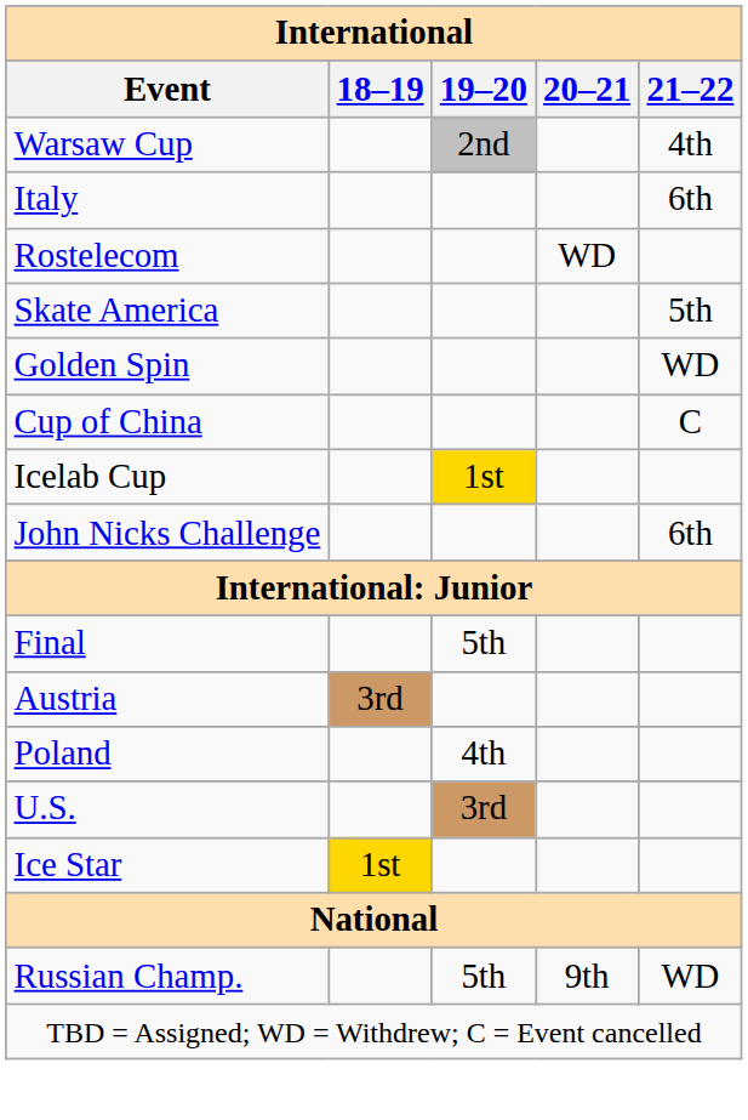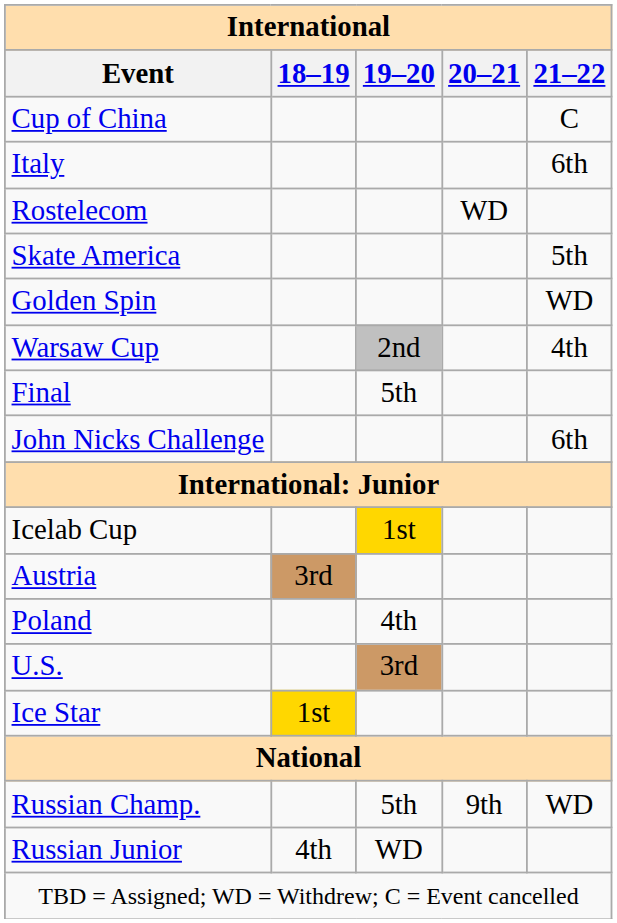 <table class="wikitable" style="text-align:center">
 <tr>
 <th colspan="5" style="background-color: #ffdead; " align="center">International</th>
 </tr>
 <tr>
 <th>Event</th>
 <th><a href='#'>18–19</a></th>
 <th><a href='#'>19–20</a></th>
 <th><a href='#'>20–21</a></th>
 <th><a href='#'>21–22</a></th>
 </tr>
 <tr>
-<td align=left> <a href='#'>Warsaw Cup</a></td>
+<td align=left> <a href='#'>Cup of China</a></td>
 <td></td>
-<td bgcolor="silver">2nd</td>
 <td></td>
-<td>4th</td>
+<td></td>
+<td>C</td>
 </tr>
 <tr>
 <td align=left> <a href='#'>Italy</a></td>
 <td></td>
 <td></td>
 <td></td>
 <td>6th</td>
 </tr>
 <tr>
 <td align=left> <a href='#'>Rostelecom</a></td>
 <td></td>
 <td></td>
 <td>WD</td>
 <td></td>
 </tr>
 <tr>
 <td align=left> <a href='#'>Skate America</a></td>
 <td></td>
 <td></td>
 <td></td>
 <td>5th</td>
 </tr>
 <tr>
 <td align=left> <a href='#'>Golden Spin</a></td>
 <td></td>
 <td></td>
 <td></td>
 <td>WD</td>
 </tr>
 <tr>
-<td align=left> <a href='#'>Cup of China</a></td>
+<td align=left> <a href='#'>Warsaw Cup</a></td>
 <td></td>
+<td bgcolor="silver">2nd</td>
 <td></td>
-<td></td>
-<td>C</td>
+<td>4th</td>
 </tr>
 <tr>
-<td align=left>Icelab Cup</td>
+<td align=left> <a href='#'>Final</a></td>
 <td></td>
-<td bgcolor="gold">1st</td>
+<td>5th</td>
 <td></td>
 <td></td>
 </tr>
 <tr>
 <td align=left><a href='#'>John Nicks Challenge</a></td>
 <td></td>
 <td></td>
 <td></td>
 <td>6th</td>
 </tr>
 <tr>
 <th colspan="5" style="background-color: #ffdead; " align="center">International: Junior</th>
 </tr>
 <tr>
-<td align=left> <a href='#'>Final</a></td>
+<td align=left>Icelab Cup</td>
 <td></td>
-<td>5th</td>
+<td bgcolor="gold">1st</td>
 <td></td>
 <td></td>
 </tr>
 <tr>
 <td align=left> <a href='#'>Austria</a></td>
 <td bgcolor="cc9966">3rd</td>
 <td></td>
 <td></td>
 <td></td>
 </tr>
 <tr>
 <td align=left> <a href='#'>Poland</a></td>
 <td></td>
 <td>4th</td>
 <td></td>
 <td></td>
 </tr>
 <tr>
 <td align=left> <a href='#'>U.S.</a></td>
 <td></td>
 <td bgcolor="cc9966">3rd</td>
 <td></td>
 <td></td>
 </tr>
 <tr>
 <td align=left><a href='#'>Ice Star</a></td>
 <td bgcolor="gold">1st</td>
 <td></td>
 <td></td>
 <td></td>
 </tr>
 <tr>
 <th colspan="5" style="background-color: #ffdead; " align="center">National</th>
 </tr>
 <tr>
 <td align=left><a href='#'>Russian Champ.</a></td>
 <td></td>
 <td>5th</td>
 <td>9th</td>
 <td>WD</td>
 </tr>
 <tr>
+<td align=left><a href='#'>Russian Junior</a></td>
+<td>4th</td>
+<td>WD</td>
+<td></td>
+<td></td>
+</tr>
+<tr>
 <td colspan="5" align="center"><small> TBD = Assigned; WD = Withdrew; C = Event cancelled </small></td>
 </tr>
 </table>
